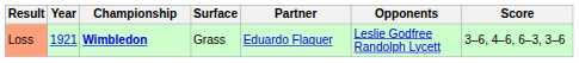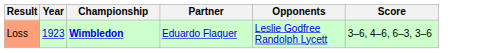 <table class="sortable wikitable">
 <tr>
 <th style="width:40px">Result</th>
 <th style="width:35px">Year</th>
 <th style="width:140px">Championship</th>
-<th style="width:50px">Surface</th>
 <th style="width:140px">Partner</th>
 <th style="width:140px">Opponents</th>
 <th style="width:140px" class="unsortable">Score</th>
 </tr>
 <tr style="background:#cfc;">
 <td style="background:#ffa07a;">Loss</td>
-<td><a href='#'>1921</a></td>
+<td><a href='#'>1923</a></td>
 <td><strong><a href='#'>Wimbledon</a></strong></td>
-<td>Grass</td>
 <td> <a href='#'>Eduardo Flaquer</a></td>
 <td> <a href='#'>Leslie Godfree</a> <br>  <a href='#'>Randolph Lycett</a></td>
 <td>3–6, 4–6, 6–3, 3–6</td>
 </tr>
 </table>
